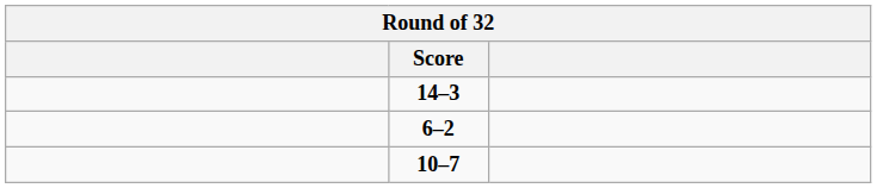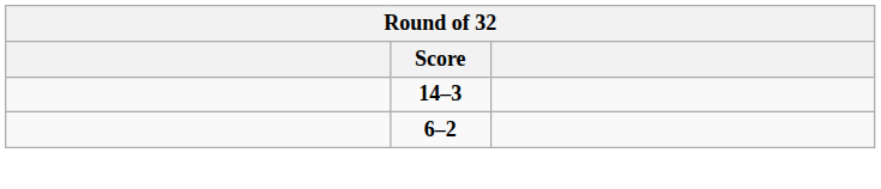 <table class="wikitable" style="text-align: center; font-size:90% ">
 <tr>
 <th colspan=3>Round of 32</th>
 </tr>
 <tr>
 <th align="right" width="250"></th>
 <th width="60">Score</th>
 <th align="left" width="250"></th>
 </tr>
 <tr>
 <td align=left><strong></strong></td>
 <td align=center><strong>14–3</strong></td>
 <td align=left></td>
 </tr>
 <tr>
 <td align=left><strong></strong></td>
 <td align=center><strong>6–2</strong></td>
 <td align=left></td>
 </tr>
-<tr>
-<td align=left><strong></strong></td>
-<td align=center><strong>10–7</strong></td>
-<td align=left></td>
-</tr>
 </table>
